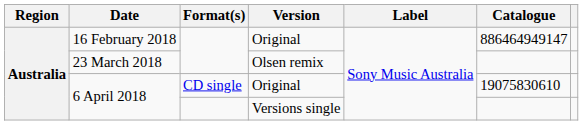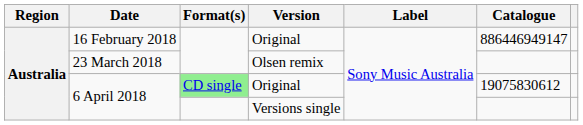 <table class="wikitable plainrowheaders">
 <tr>
 <th scope="col">Region</th>
 <th scope="col">Date</th>
 <th scope="col">Format(s)</th>
 <th scope="col">Version</th>
 <th scope="col">Label</th>
 <th scope="col">Catalogue</th>
 <th scope="col"></th>
 </tr>
 <tr>
 <th scope="row" rowspan="4">Australia</th>
 <td>16 February 2018</td>
 <td rowspan="2"></td>
 <td>Original</td>
 <td rowspan="4"><a href='#'>Sony Music Australia</a></td>
-<td>886464949147</td>
+<td>886446949147</td>
 <td style="text-align:center;"></td>
 </tr>
 <tr>
 <td>23 March 2018</td>
 <td>Olsen remix</td>
 <td></td>
 <td style="text-align:center;"></td>
 </tr>
 <tr>
 <td rowspan="2">6 April 2018</td>
-<td><a href='#'>CD single</a></td>
+<td style="background: lightgreen;"><a href='#'>CD single</a></td>
 <td>Original</td>
-<td>19075830610</td>
+<td>19075830612</td>
 <td style="text-align:center;"></td>
 </tr>
 <tr>
 <td></td>
 <td>Versions single</td>
 <td></td>
 <td style="text-align:center;"></td>
 </tr>
 </table>
